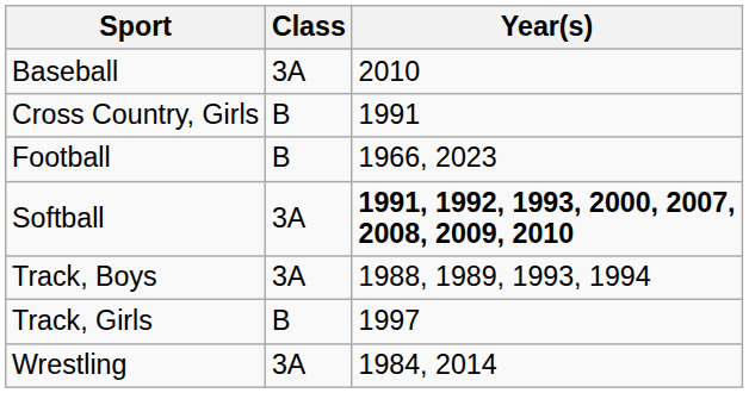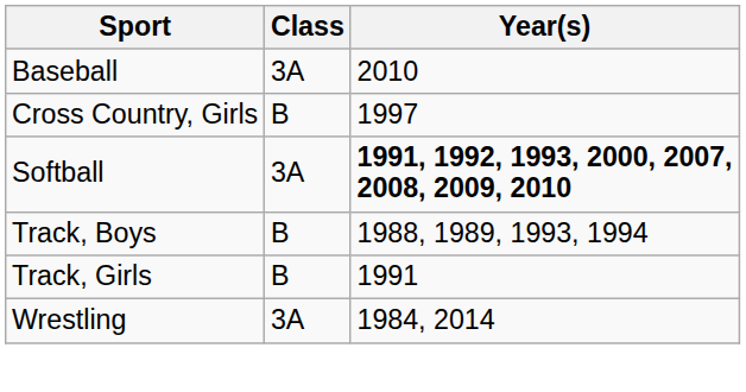 <table class="wikitable">
 <tr>
 <th>Sport</th>
 <th>Class</th>
 <th>Year(s)</th>
 </tr>
 <tr>
 <td>Baseball</td>
 <td>3A</td>
 <td>2010</td>
 </tr>
 <tr>
 <td>Cross Country, Girls</td>
 <td>B</td>
-<td>1991</td>
-</tr>
-<tr>
-<td>Football</td>
-<td>B</td>
-<td>1966, 2023</td>
+<td>1997</td>
 </tr>
 <tr>
 <td>Softball</td>
 <td>3A</td>
 <td><strong>1991, 1992, 1993, 2000, 2007,<br>2008, 2009, 2010</strong></td>
 </tr>
 <tr>
 <td>Track, Boys</td>
-<td>3A</td>
+<td>B</td>
 <td>1988, 1989, 1993, 1994</td>
 </tr>
 <tr>
 <td>Track, Girls</td>
 <td>B</td>
-<td>1997</td>
+<td>1991</td>
 </tr>
 <tr>
 <td>Wrestling</td>
 <td>3A</td>
 <td>1984, 2014</td>
 </tr>
 </table>
